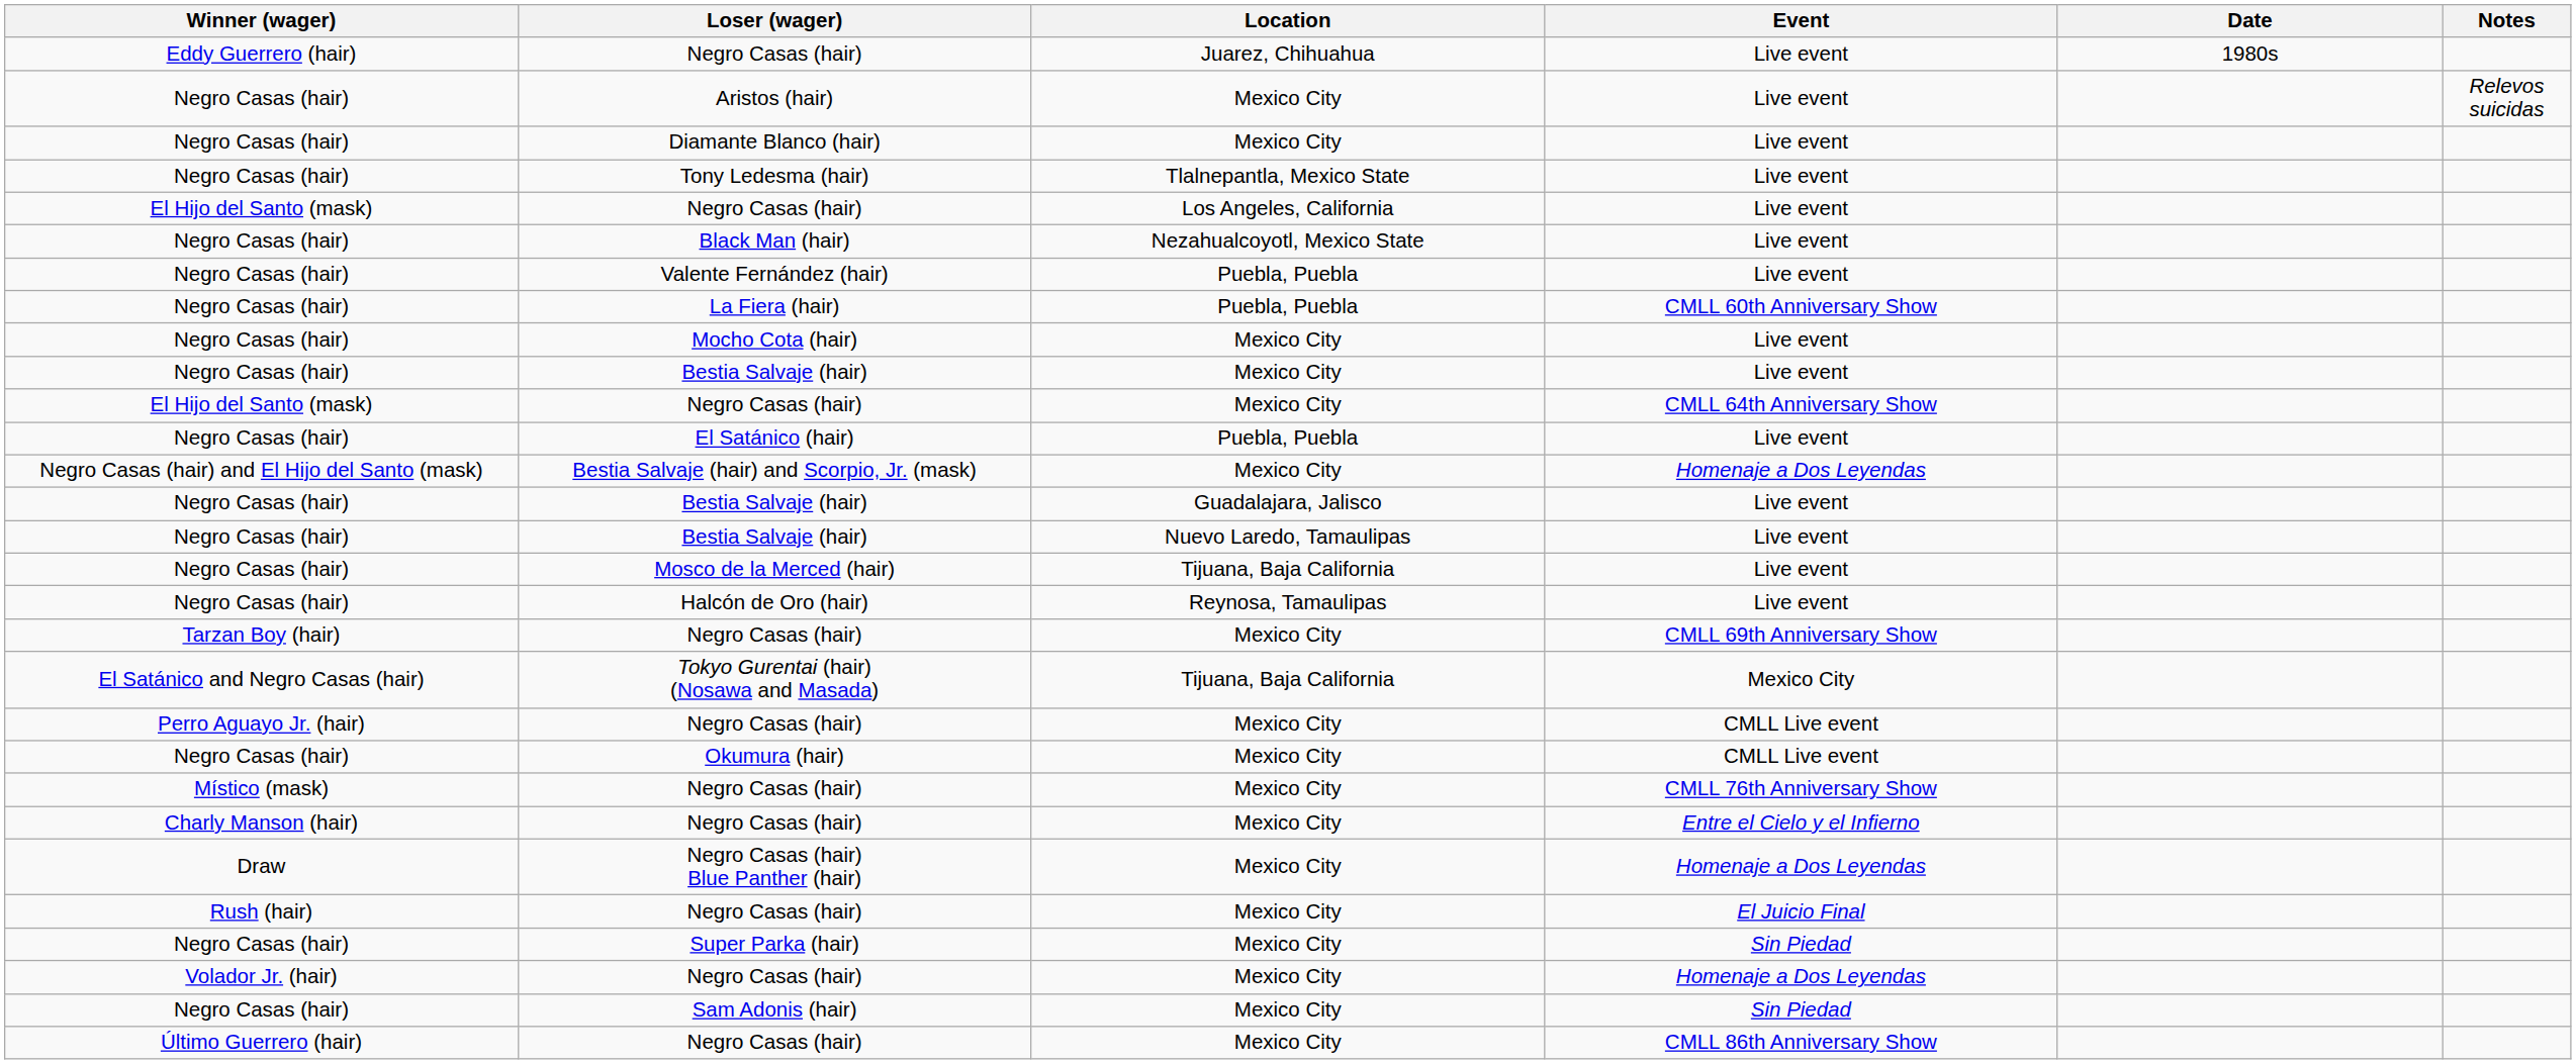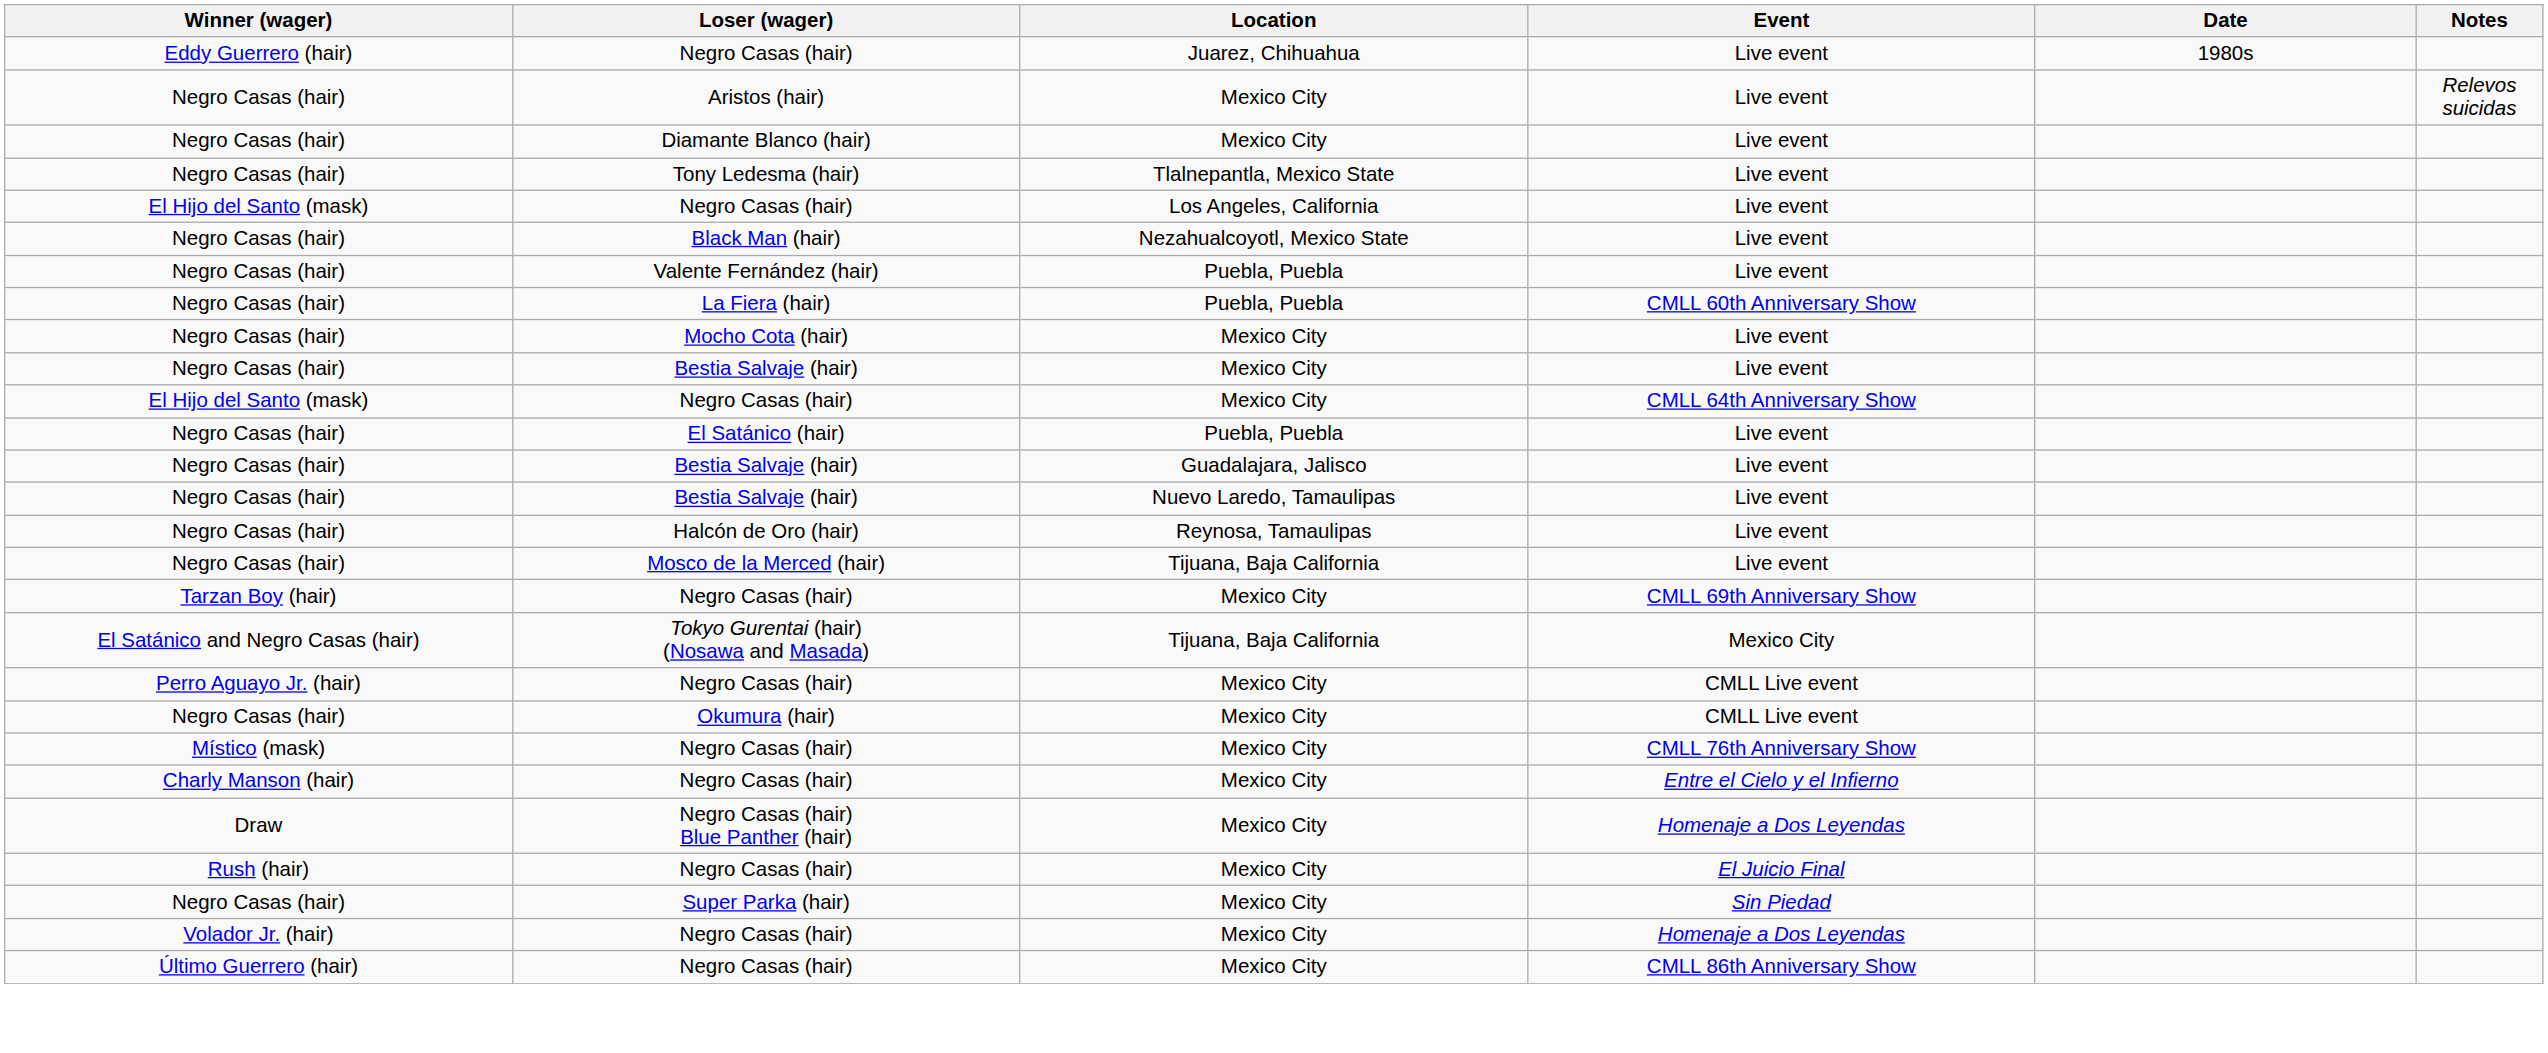 <table class="wikitable sortable" width=100%  style="text-align: center">
 <tr>
 <th width=20% scope="col">Winner (wager)</th>
 <th width=20% scope="col">Loser (wager)</th>
 <th width=20% scope="col">Location</th>
 <th width=20% scope="col">Event</th>
 <th width=15% scope="col">Date</th>
 <th class="unsortable" width=5% scope="col">Notes</th>
 </tr>
 <tr>
 <td><a href='#'>Eddy Guerrero</a> (hair)</td>
 <td>Negro Casas (hair)</td>
 <td>Juarez, Chihuahua</td>
 <td>Live event</td>
 <td>1980s</td>
 <td> </td>
 </tr>
 <tr>
 <td>Negro Casas (hair)</td>
 <td>Aristos (hair)</td>
 <td>Mexico City</td>
 <td>Live event</td>
 <td></td>
 <td><em>Relevos suicidas</em></td>
 </tr>
 <tr>
 <td>Negro Casas (hair)</td>
 <td>Diamante Blanco (hair)</td>
 <td>Mexico City</td>
 <td>Live event</td>
 <td></td>
 <td></td>
 </tr>
 <tr>
 <td>Negro Casas (hair)</td>
 <td>Tony Ledesma (hair)</td>
 <td>Tlalnepantla, Mexico State</td>
 <td>Live event</td>
 <td></td>
 <td></td>
 </tr>
 <tr>
 <td><a href='#'>El Hijo del Santo</a> (mask)</td>
 <td>Negro Casas (hair)</td>
 <td>Los Angeles, California</td>
 <td>Live event</td>
 <td></td>
 <td></td>
 </tr>
 <tr>
 <td>Negro Casas (hair)</td>
 <td><a href='#'>Black Man</a> (hair)</td>
 <td>Nezahualcoyotl, Mexico State</td>
 <td>Live event</td>
 <td></td>
 <td></td>
 </tr>
 <tr>
 <td>Negro Casas (hair)</td>
 <td>Valente Fernández (hair)</td>
 <td>Puebla, Puebla</td>
 <td>Live event</td>
 <td></td>
 <td></td>
 </tr>
 <tr>
 <td>Negro Casas (hair)</td>
 <td><a href='#'>La Fiera</a> (hair)</td>
 <td>Puebla, Puebla</td>
 <td><a href='#'>CMLL 60th Anniversary Show</a></td>
 <td></td>
 <td></td>
 </tr>
 <tr>
 <td>Negro Casas (hair)</td>
 <td><a href='#'>Mocho Cota</a> (hair)</td>
 <td>Mexico City</td>
 <td>Live event</td>
 <td></td>
 <td></td>
 </tr>
 <tr>
 <td>Negro Casas (hair)</td>
 <td><a href='#'>Bestia Salvaje</a> (hair)</td>
 <td>Mexico City</td>
 <td>Live event</td>
 <td></td>
 <td></td>
 </tr>
 <tr>
 <td><a href='#'>El Hijo del Santo</a> (mask)</td>
 <td>Negro Casas (hair)</td>
 <td>Mexico City</td>
 <td><a href='#'>CMLL 64th Anniversary Show</a></td>
 <td></td>
 <td></td>
 </tr>
 <tr>
 <td>Negro Casas (hair)</td>
 <td><a href='#'>El Satánico</a> (hair)</td>
 <td>Puebla, Puebla</td>
 <td>Live event</td>
 <td></td>
 <td></td>
 </tr>
 <tr>
-<td>Negro Casas (hair) and <a href='#'>El Hijo del Santo</a> (mask)</td>
-<td><a href='#'>Bestia Salvaje</a> (hair) and <a href='#'>Scorpio, Jr.</a> (mask)</td>
-<td>Mexico City</td>
-<td><em><a href='#'>Homenaje a Dos Leyendas</a></em></td>
-<td></td>
-<td></td>
-</tr>
-<tr>
 <td>Negro Casas (hair)</td>
 <td><a href='#'>Bestia Salvaje</a> (hair)</td>
 <td>Guadalajara, Jalisco</td>
 <td>Live event</td>
 <td></td>
 <td></td>
 </tr>
 <tr>
 <td>Negro Casas (hair)</td>
 <td><a href='#'>Bestia Salvaje</a> (hair)</td>
 <td>Nuevo Laredo, Tamaulipas</td>
 <td>Live event</td>
 <td></td>
 <td></td>
 </tr>
 <tr>
 <td>Negro Casas (hair)</td>
-<td><a href='#'>Mosco de la Merced</a> (hair)</td>
-<td>Tijuana, Baja California</td>
+<td>Halcón de Oro (hair)</td>
+<td>Reynosa, Tamaulipas</td>
 <td>Live event</td>
 <td></td>
 <td></td>
 </tr>
 <tr>
 <td>Negro Casas (hair)</td>
-<td>Halcón de Oro (hair)</td>
-<td>Reynosa, Tamaulipas</td>
+<td><a href='#'>Mosco de la Merced</a> (hair)</td>
+<td>Tijuana, Baja California</td>
 <td>Live event</td>
 <td></td>
 <td></td>
 </tr>
 <tr>
 <td><a href='#'>Tarzan Boy</a> (hair)</td>
 <td>Negro Casas (hair)</td>
 <td>Mexico City</td>
 <td><a href='#'>CMLL 69th Anniversary Show</a></td>
 <td></td>
 <td></td>
 </tr>
 <tr>
 <td><a href='#'>El Satánico</a> and Negro Casas (hair)</td>
 <td><em>Tokyo Gurentai</em> (hair)<br>(<a href='#'>Nosawa</a> and <a href='#'>Masada</a>)</td>
 <td>Tijuana, Baja California</td>
 <td>Mexico City</td>
 <td></td>
 <td></td>
 </tr>
 <tr>
 <td><a href='#'>Perro Aguayo Jr.</a> (hair)</td>
 <td>Negro Casas (hair)</td>
 <td>Mexico City</td>
 <td>CMLL Live event</td>
 <td></td>
 <td></td>
 </tr>
 <tr>
 <td>Negro Casas (hair)</td>
 <td><a href='#'>Okumura</a> (hair)</td>
 <td>Mexico City</td>
 <td>CMLL Live event</td>
 <td></td>
 <td></td>
 </tr>
 <tr>
 <td><a href='#'>Místico</a> (mask)</td>
 <td>Negro Casas (hair)</td>
 <td>Mexico City</td>
 <td><a href='#'>CMLL 76th Anniversary Show</a></td>
 <td></td>
 <td></td>
 </tr>
 <tr>
 <td><a href='#'>Charly Manson</a> (hair)</td>
 <td>Negro Casas (hair)</td>
 <td>Mexico City</td>
 <td><em><a href='#'>Entre el Cielo y el Infierno</a></em></td>
 <td></td>
 <td></td>
 </tr>
 <tr>
 <td>Draw</td>
 <td>Negro Casas (hair)<br><a href='#'>Blue Panther</a> (hair)</td>
 <td>Mexico City</td>
 <td><em><a href='#'>Homenaje a Dos Leyendas</a></em></td>
 <td></td>
 <td></td>
 </tr>
 <tr>
 <td><a href='#'>Rush</a> (hair)</td>
 <td>Negro Casas (hair)</td>
 <td>Mexico City</td>
 <td><em><a href='#'>El Juicio Final</a></em></td>
 <td></td>
 <td></td>
 </tr>
 <tr>
 <td>Negro Casas (hair)</td>
 <td><a href='#'>Super Parka</a> (hair)</td>
 <td>Mexico City</td>
 <td><em><a href='#'>Sin Piedad</a></em></td>
 <td></td>
 <td></td>
 </tr>
 <tr>
 <td><a href='#'>Volador Jr.</a> (hair)</td>
 <td>Negro Casas (hair)</td>
 <td>Mexico City</td>
 <td><em><a href='#'>Homenaje a Dos Leyendas</a></em></td>
 <td></td>
 <td></td>
 </tr>
 <tr>
-<td>Negro Casas (hair)</td>
-<td><a href='#'>Sam Adonis</a> (hair)</td>
-<td>Mexico City</td>
-<td><em><a href='#'>Sin Piedad</a></em></td>
-<td></td>
-<td></td>
-</tr>
-<tr>
 <td><a href='#'>Último Guerrero</a> (hair)</td>
 <td>Negro Casas (hair)</td>
 <td>Mexico City</td>
 <td><a href='#'>CMLL 86th Anniversary Show</a></td>
 <td></td>
 <td></td>
 </tr>
 </table>
